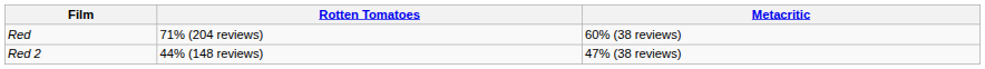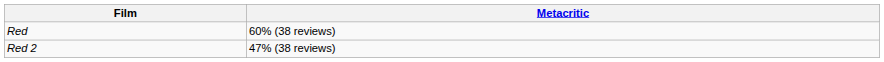 <table class="wikitable" style="width:99%;">
 <tr>
 <th><strong>Film</strong></th>
-<th><strong><a href='#'>Rotten Tomatoes</a></strong></th>
 <th><strong><a href='#'>Metacritic</a></strong></th>
 </tr>
 <tr>
 <td><em>Red</em></td>
-<td>71% (204 reviews)</td>
 <td>60% (38 reviews)</td>
 </tr>
 <tr>
 <td><em>Red 2</em></td>
-<td>44% (148 reviews)</td>
 <td>47% (38 reviews)</td>
 </tr>
 </table>
